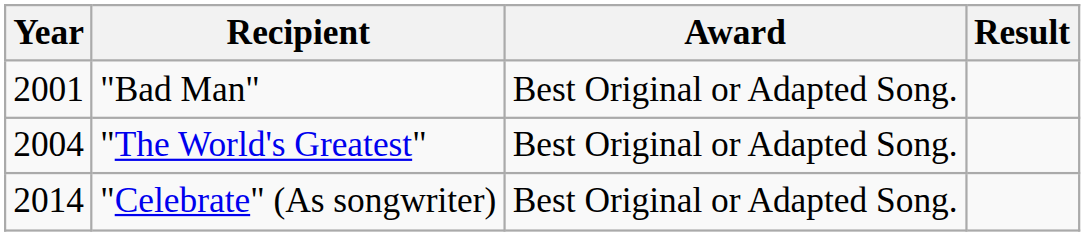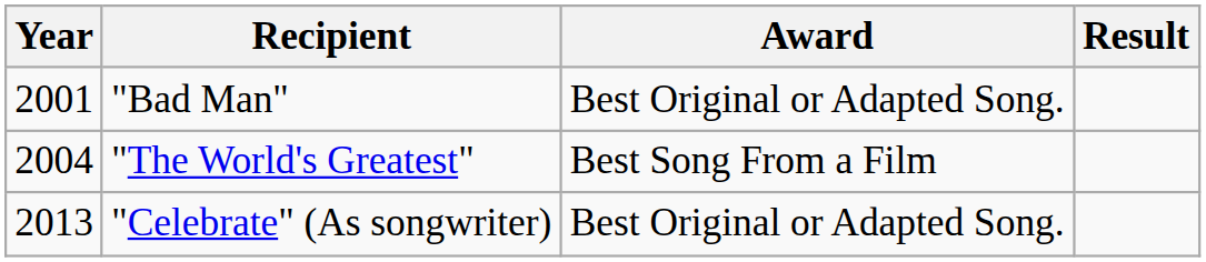 <table class="wikitable">
 <tr>
 <th>Year</th>
 <th>Recipient</th>
 <th>Award</th>
 <th>Result</th>
 </tr>
 <tr>
 <td>2001</td>
 <td>"Bad Man"</td>
 <td>Best Original or Adapted Song.</td>
 <td></td>
 </tr>
 <tr>
 <td>2004</td>
 <td>"<a href='#'>The World's Greatest</a>"</td>
-<td>Best Original or Adapted Song.</td>
+<td>Best Song From a Film</td>
 <td></td>
 </tr>
 <tr>
-<td>2014</td>
+<td>2013</td>
 <td>"<a href='#'>Celebrate</a>" (As songwriter)</td>
 <td>Best Original or Adapted Song.</td>
 <td></td>
 </tr>
 </table>
